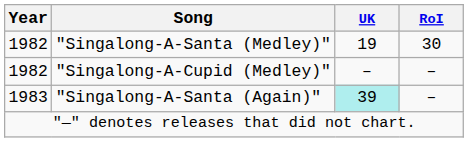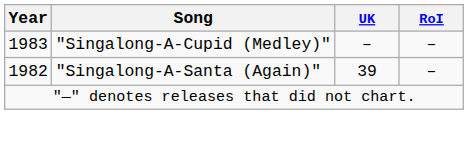 <table class="wikitable">
 <tr>
 <th>Year</th>
 <th>Song</th>
 <th style="width:45px;"><small><a href='#'>UK</a></small><br></th>
 <th style="width:45px;"><small><a href='#'>RoI</a></small></th>
 </tr>
 <tr>
-<td rowspan="1">1982</td>
-<td>"Singalong-A-Santa (Medley)"</td>
-<td align=center>19</td>
-<td align=center>30</td>
-</tr>
-<tr>
-<td rowspan="1">1982</td>
+<td rowspan="1">1983</td>
 <td>"Singalong-A-Cupid (Medley)"</td>
 <td align=center>–</td>
 <td align=center>–</td>
 </tr>
 <tr>
-<td rowspan="1">1983</td>
+<td rowspan="1">1982</td>
 <td>"Singalong-A-Santa (Again)"</td>
-<td align=center style="background: paleturquoise;">39</td>
+<td align=center>39</td>
 <td align=center>–</td>
 </tr>
 <tr>
 <td colspan="4" style="text-align:center; font-size:9pt;">"—" denotes releases that did not chart.</td>
 </tr>
 </table>
